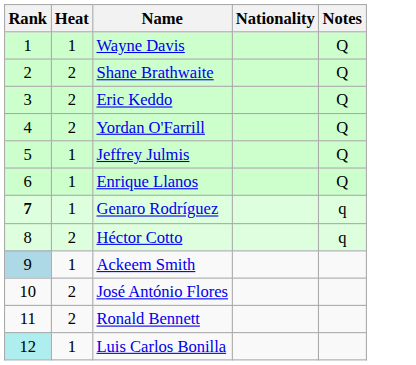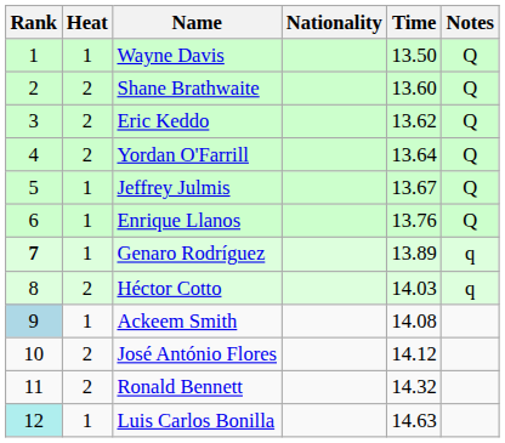 <table class="wikitable sortable" style="text-align:center; font-size:95%">
 <tr>
 <th>Rank</th>
 <th>Heat</th>
 <th>Name</th>
 <th>Nationality</th>
+<th>Time</th>
 <th>Notes</th>
 </tr>
 <tr bgcolor=ccffcc>
 <td>1</td>
 <td>1</td>
 <td align=left><a href='#'>Wayne Davis</a></td>
 <td align=left></td>
+<td>13.50</td>
 <td>Q</td>
 </tr>
 <tr bgcolor=ccffcc>
 <td>2</td>
 <td>2</td>
 <td align=left><a href='#'>Shane Brathwaite</a></td>
 <td align=left></td>
+<td>13.60</td>
 <td>Q</td>
 </tr>
 <tr bgcolor=ccffcc>
 <td>3</td>
 <td>2</td>
 <td align=left><a href='#'>Eric Keddo</a></td>
 <td align=left></td>
+<td>13.62</td>
 <td>Q</td>
 </tr>
 <tr bgcolor=ccffcc>
 <td>4</td>
 <td>2</td>
 <td align=left><a href='#'>Yordan O'Farrill</a></td>
 <td align=left></td>
+<td>13.64</td>
 <td>Q</td>
 </tr>
 <tr bgcolor=ccffcc>
 <td>5</td>
 <td>1</td>
 <td align=left><a href='#'>Jeffrey Julmis</a></td>
 <td align=left></td>
+<td>13.67</td>
 <td>Q</td>
 </tr>
 <tr bgcolor=ccffcc>
 <td>6</td>
 <td>1</td>
 <td align=left><a href='#'>Enrique Llanos</a></td>
 <td align=left></td>
+<td>13.76</td>
 <td>Q</td>
 </tr>
 <tr bgcolor=ddffdd>
 <td><strong>7</strong></td>
 <td>1</td>
 <td align=left><a href='#'>Genaro Rodríguez</a></td>
 <td align=left></td>
+<td>13.89</td>
 <td>q</td>
 </tr>
 <tr bgcolor=ddffdd>
 <td>8</td>
 <td>2</td>
 <td align=left><a href='#'>Héctor Cotto</a></td>
 <td align=left></td>
+<td>14.03</td>
 <td>q</td>
 </tr>
 <tr>
 <td style="background: lightblue;">9</td>
 <td>1</td>
 <td align=left><a href='#'>Ackeem Smith</a></td>
 <td align=left></td>
+<td>14.08</td>
 <td></td>
 </tr>
 <tr>
 <td>10</td>
 <td>2</td>
 <td align=left><a href='#'>José António Flores</a></td>
 <td align=left></td>
+<td>14.12</td>
 <td></td>
 </tr>
 <tr>
 <td>11</td>
 <td>2</td>
 <td align=left><a href='#'>Ronald Bennett</a></td>
 <td align=left></td>
+<td>14.32</td>
 <td></td>
 </tr>
 <tr>
 <td style="background: paleturquoise;">12</td>
 <td>1</td>
 <td align=left><a href='#'>Luis Carlos Bonilla</a></td>
 <td align=left></td>
+<td>14.63</td>
 <td></td>
 </tr>
 </table>
